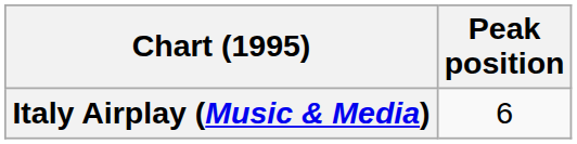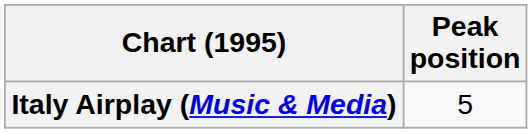 <table class="wikitable sortable plainrowheaders" style="text-align:center">
 <tr>
 <th scope="col">Chart (1995)</th>
 <th scope="col">Peak<br>position</th>
 </tr>
 <tr>
 <th scope="row">Italy Airplay (<em><a href='#'>Music & Media</a></em>)</th>
-<td>6</td>
+<td>5</td>
 </tr>
 </table>
